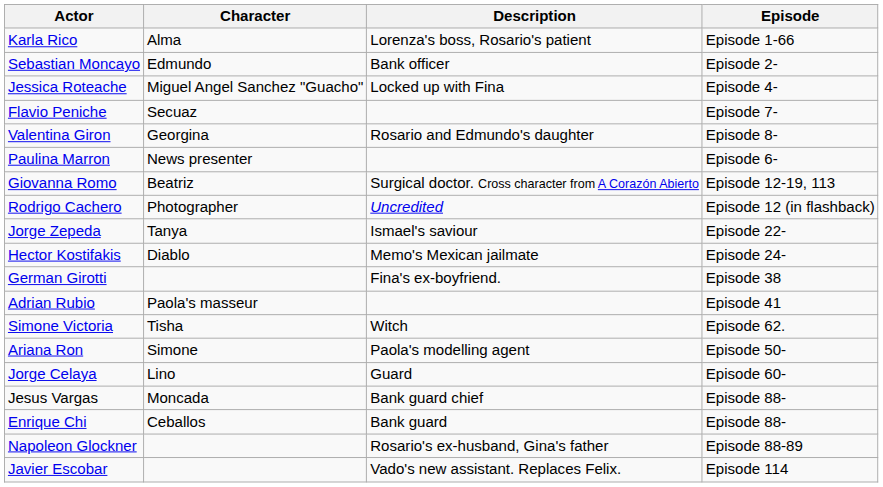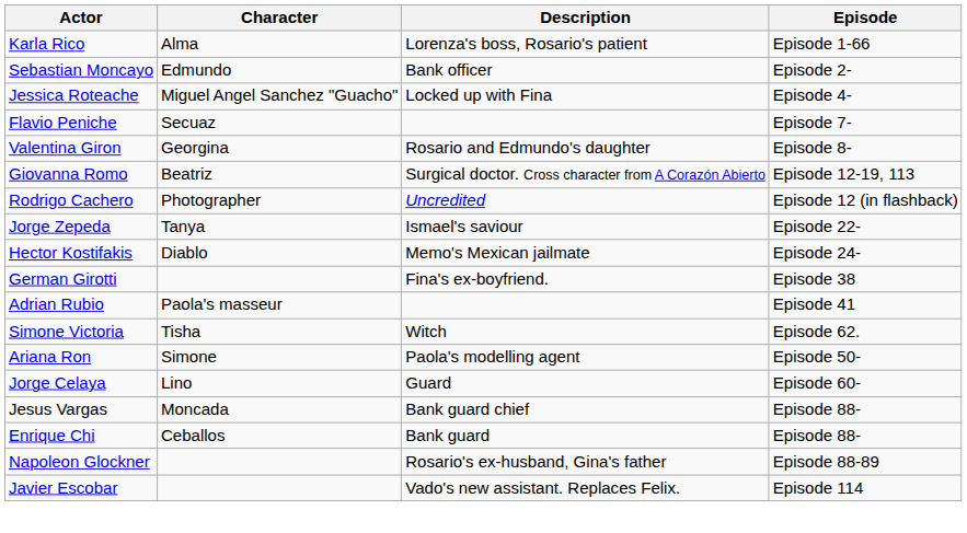 <table class="wikitable">
 <tr>
 <th>Actor</th>
 <th>Character</th>
 <th>Description</th>
 <th>Episode</th>
 </tr>
 <tr>
 <td><a href='#'>Karla Rico</a></td>
 <td>Alma</td>
 <td>Lorenza's boss, Rosario's patient</td>
 <td>Episode 1-66</td>
 </tr>
 <tr>
 <td><a href='#'>Sebastian Moncayo</a></td>
 <td>Edmundo</td>
 <td>Bank officer</td>
 <td>Episode 2-</td>
 </tr>
 <tr>
 <td><a href='#'>Jessica Roteache</a></td>
 <td>Miguel Angel Sanchez "Guacho"</td>
 <td>Locked up with Fina</td>
 <td>Episode 4-</td>
 </tr>
 <tr>
 <td><a href='#'>Flavio Peniche</a></td>
 <td>Secuaz</td>
 <td></td>
 <td>Episode 7-</td>
 </tr>
 <tr>
 <td><a href='#'>Valentina Giron</a></td>
 <td>Georgina</td>
 <td>Rosario and Edmundo's daughter</td>
 <td>Episode 8-</td>
-</tr>
-<tr>
-<td><a href='#'>Paulina Marron</a></td>
-<td>News presenter</td>
-<td></td>
-<td>Episode 6-</td>
 </tr>
 <tr>
 <td><a href='#'>Giovanna Romo</a></td>
 <td>Beatriz</td>
 <td>Surgical doctor. <small>Cross character from <a href='#'>A Corazón Abierto</a></small></td>
 <td>Episode 12-19, 113</td>
 </tr>
 <tr>
 <td><a href='#'>Rodrigo Cachero</a></td>
 <td>Photographer</td>
 <td><em><a href='#'>Uncredited</a></em></td>
 <td>Episode 12 (in flashback)</td>
 </tr>
 <tr>
 <td><a href='#'>Jorge Zepeda</a></td>
 <td>Tanya</td>
 <td>Ismael's saviour</td>
 <td>Episode 22-</td>
 </tr>
 <tr>
 <td><a href='#'>Hector Kostifakis</a></td>
 <td>Diablo</td>
 <td>Memo's Mexican jailmate</td>
 <td>Episode 24-</td>
 </tr>
 <tr>
 <td><a href='#'>German Girotti</a></td>
 <td></td>
 <td>Fina's ex-boyfriend.</td>
 <td>Episode 38</td>
 </tr>
 <tr>
 <td><a href='#'>Adrian Rubio</a></td>
 <td>Paola's masseur</td>
 <td></td>
 <td>Episode 41</td>
 </tr>
 <tr>
 <td><a href='#'>Simone Victoria</a></td>
 <td>Tisha</td>
 <td>Witch</td>
 <td>Episode 62.</td>
 </tr>
 <tr>
 <td><a href='#'>Ariana Ron</a></td>
 <td>Simone</td>
 <td>Paola's modelling agent</td>
 <td>Episode 50-</td>
 </tr>
 <tr>
 <td><a href='#'>Jorge Celaya</a></td>
 <td>Lino</td>
 <td>Guard</td>
 <td>Episode 60-</td>
 </tr>
 <tr>
 <td>Jesus Vargas</td>
 <td>Moncada</td>
 <td>Bank guard chief</td>
 <td>Episode 88-</td>
 </tr>
 <tr>
 <td><a href='#'>Enrique Chi</a></td>
 <td>Ceballos</td>
 <td>Bank guard</td>
 <td>Episode 88-</td>
 </tr>
 <tr>
 <td><a href='#'>Napoleon Glockner</a></td>
 <td></td>
 <td>Rosario's ex-husband, Gina's father</td>
 <td>Episode 88-89</td>
 </tr>
 <tr>
 <td><a href='#'>Javier Escobar</a></td>
 <td></td>
 <td>Vado's new assistant. Replaces Felix.</td>
 <td>Episode 114</td>
 </tr>
 </table>
